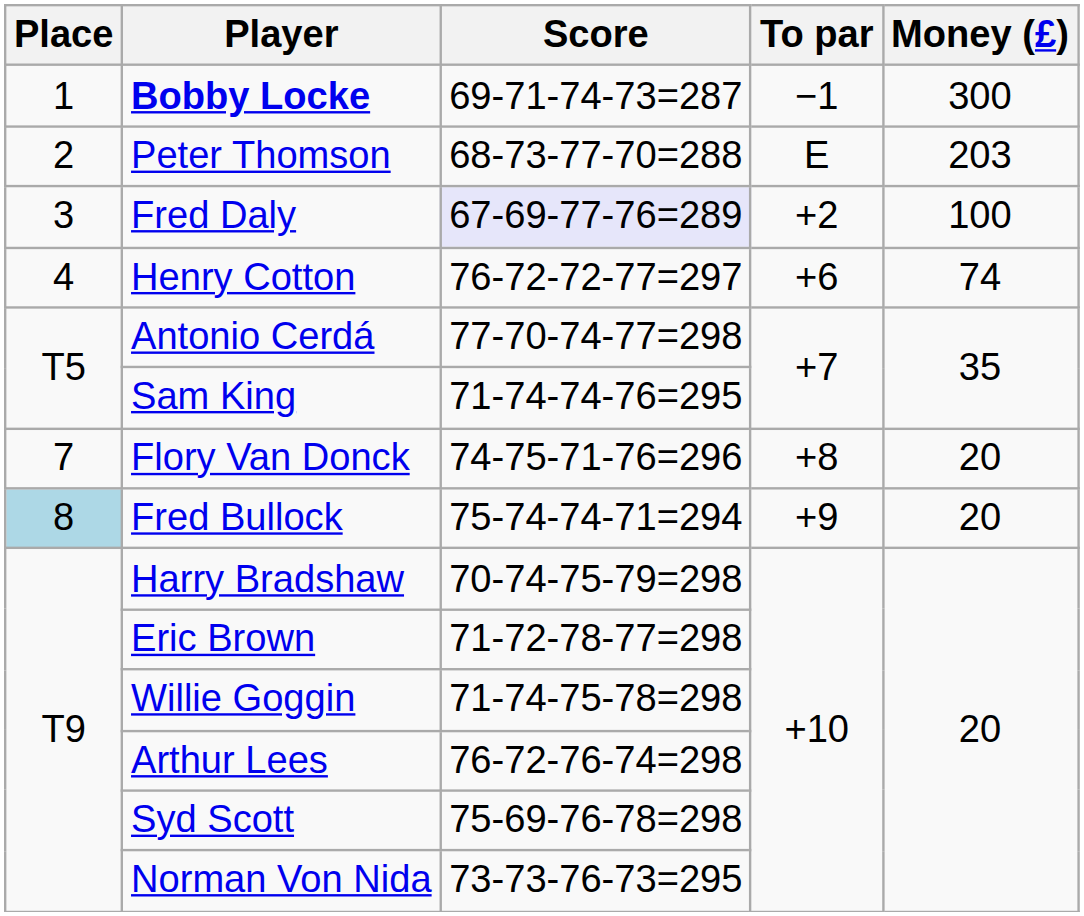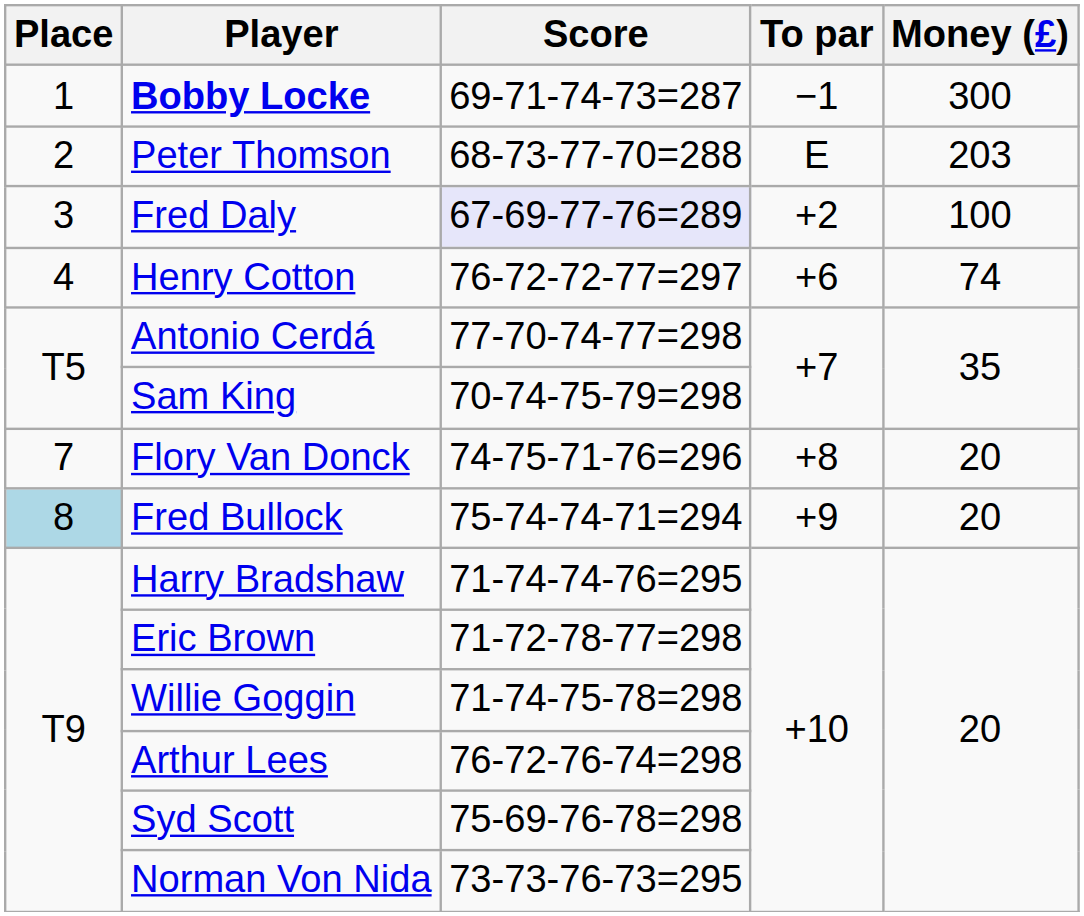 <table class="wikitable">
 <tr>
 <th>Place</th>
 <th>Player</th>
 <th>Score</th>
 <th>To par</th>
 <th>Money (<a href='#'>£</a>)</th>
 </tr>
 <tr>
 <td align="center">1</td>
 <td> <strong><a href='#'>Bobby Locke</a></strong></td>
 <td>69-71-74-73=287</td>
 <td align="center">−1</td>
 <td align=center>300</td>
 </tr>
 <tr>
 <td align="center">2</td>
 <td> <a href='#'>Peter Thomson</a></td>
 <td>68-73-77-70=288</td>
 <td align="center">E</td>
 <td align=center>203</td>
 </tr>
 <tr>
 <td align="center">3</td>
 <td> <a href='#'>Fred Daly</a></td>
 <td style="background: lavender;">67-69-77-76=289</td>
 <td align="center">+2</td>
 <td align=center>100</td>
 </tr>
 <tr>
 <td align="center">4</td>
 <td> <a href='#'>Henry Cotton</a></td>
 <td>76-72-72-77=297</td>
 <td align="center">+6</td>
 <td align=center>74</td>
 </tr>
 <tr>
 <td rowspan=2 align="center">T5</td>
 <td> <a href='#'>Antonio Cerdá</a></td>
 <td>77-70-74-77=298</td>
 <td rowspan=2 align="center">+7</td>
 <td rowspan=2 align=center>35</td>
 </tr>
 <tr>
 <td> <a href='#'>Sam King</a></td>
-<td>71-74-74-76=295</td>
+<td>70-74-75-79=298</td>
 </tr>
 <tr>
 <td align="center">7</td>
 <td> <a href='#'>Flory Van Donck</a></td>
 <td>74-75-71-76=296</td>
 <td align="center">+8</td>
 <td align=center>20</td>
 </tr>
 <tr>
 <td align="center" style="background: lightblue;">8</td>
 <td> <a href='#'>Fred Bullock</a></td>
 <td>75-74-74-71=294</td>
 <td align="center">+9</td>
 <td align=center>20</td>
 </tr>
 <tr>
 <td rowspan=6 align="center">T9</td>
 <td> <a href='#'>Harry Bradshaw</a></td>
-<td>70-74-75-79=298</td>
+<td>71-74-74-76=295</td>
 <td rowspan=6 align="center">+10</td>
 <td rowspan=6 align=center>20</td>
 </tr>
 <tr>
 <td> <a href='#'>Eric Brown</a></td>
 <td>71-72-78-77=298</td>
 </tr>
 <tr>
 <td> <a href='#'>Willie Goggin</a></td>
 <td>71-74-75-78=298</td>
 </tr>
 <tr>
 <td> <a href='#'>Arthur Lees</a></td>
 <td>76-72-76-74=298</td>
 </tr>
 <tr>
 <td> <a href='#'>Syd Scott</a></td>
 <td>75-69-76-78=298</td>
 </tr>
 <tr>
 <td> <a href='#'>Norman Von Nida</a></td>
 <td>73-73-76-73=295</td>
 </tr>
 </table>
